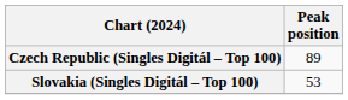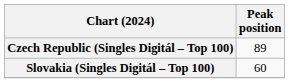 <table class="wikitable plainrowheaders sortable" style="text-align:center">
 <tr>
 <th scope="col">Chart (2024)</th>
 <th scope="col">Peak<br>position</th>
 </tr>
 <tr>
 <th scope="row">Czech Republic (Singles Digitál – Top 100)</th>
 <td>89</td>
 </tr>
 <tr>
 <th scope="row">Slovakia (Singles Digitál – Top 100)</th>
-<td>53</td>
+<td>60</td>
 </tr>
 <tr>
 </tr>
 </table>
